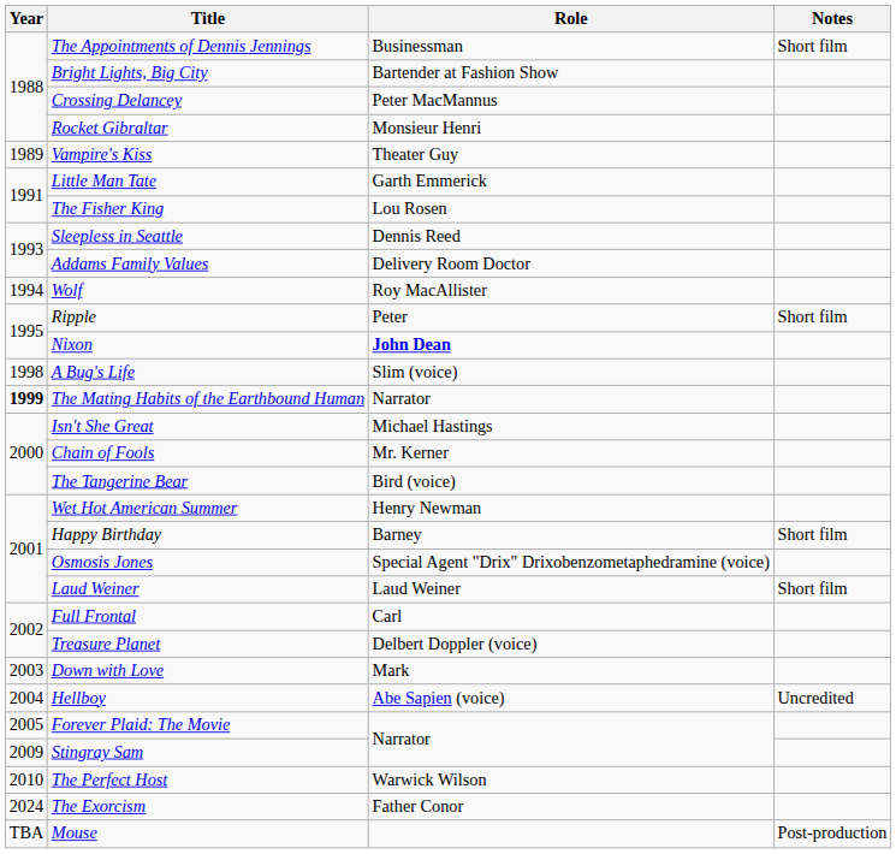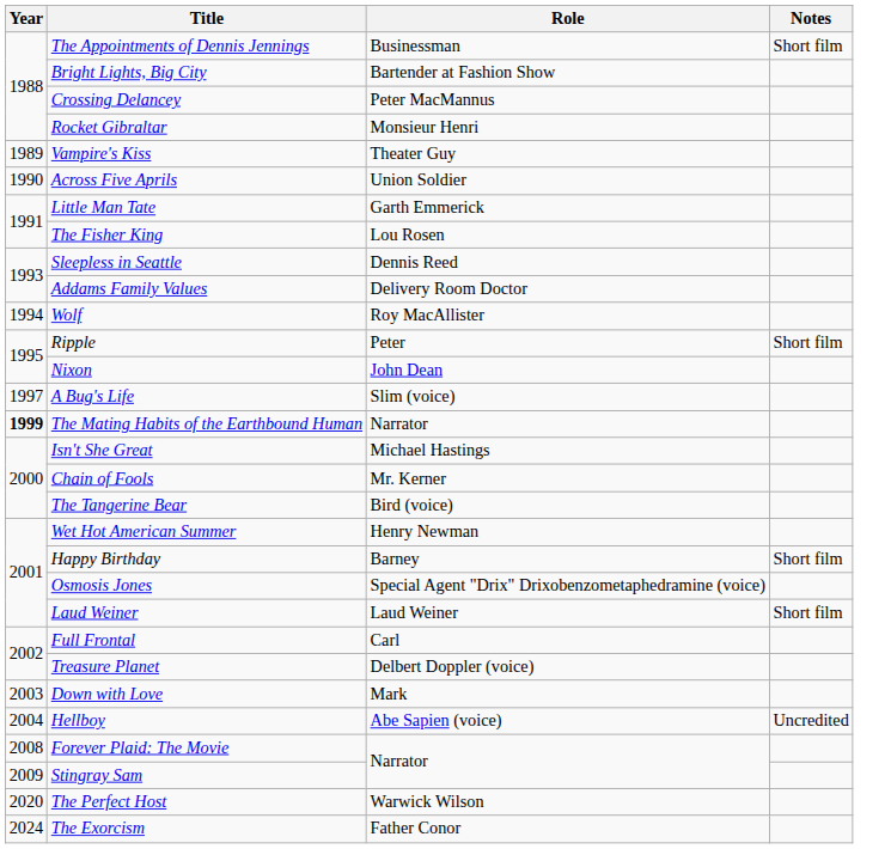 <table class="wikitable sortable">
 <tr>
 <th>Year</th>
 <th>Title</th>
 <th>Role</th>
 <th>Notes</th>
 </tr>
 <tr>
 <td rowspan="4">1988</td>
 <td><em><a href='#'>The Appointments of Dennis Jennings</a></em></td>
 <td>Businessman</td>
 <td>Short film</td>
 </tr>
 <tr>
 <td><em><a href='#'>Bright Lights, Big City</a></em></td>
 <td>Bartender at Fashion Show</td>
 <td></td>
 </tr>
 <tr>
 <td><em><a href='#'>Crossing Delancey</a></em></td>
 <td>Peter MacMannus</td>
 <td></td>
 </tr>
 <tr>
 <td><em><a href='#'>Rocket Gibraltar</a></em></td>
 <td>Monsieur Henri</td>
 <td></td>
 </tr>
 <tr>
 <td>1989</td>
 <td><em><a href='#'>Vampire's Kiss</a></em></td>
 <td>Theater Guy</td>
+<td></td>
+</tr>
+<tr>
+<td>1990</td>
+<td><em><a href='#'>Across Five Aprils</a></em></td>
+<td>Union Soldier</td>
 <td></td>
 </tr>
 <tr>
 <td rowspan="2">1991</td>
 <td><em><a href='#'>Little Man Tate</a></em></td>
 <td>Garth Emmerick</td>
 <td></td>
 </tr>
 <tr>
 <td><em><a href='#'>The Fisher King</a></em></td>
 <td>Lou Rosen</td>
 <td></td>
 </tr>
 <tr>
 <td rowspan="2">1993</td>
 <td><em><a href='#'>Sleepless in Seattle</a></em></td>
 <td>Dennis Reed</td>
 <td></td>
 </tr>
 <tr>
 <td><em><a href='#'>Addams Family Values</a></em></td>
 <td>Delivery Room Doctor</td>
 <td></td>
 </tr>
 <tr>
 <td>1994</td>
 <td><em><a href='#'>Wolf</a></em></td>
 <td>Roy MacAllister</td>
 <td></td>
 </tr>
 <tr>
 <td rowspan="2">1995</td>
 <td><em>Ripple</em></td>
 <td>Peter</td>
 <td>Short film</td>
 </tr>
 <tr>
 <td><em><a href='#'>Nixon</a></em></td>
-<td><strong><a href='#'>John Dean</a></strong></td>
+<td><a href='#'>John Dean</a></td>
 <td></td>
 </tr>
 <tr>
-<td>1998</td>
+<td>1997</td>
 <td><em><a href='#'>A Bug's Life</a></em></td>
 <td>Slim (voice)</td>
 <td></td>
 </tr>
 <tr>
 <td><strong>1999</strong></td>
 <td><em><a href='#'>The Mating Habits of the Earthbound Human</a></em></td>
 <td>Narrator</td>
 <td></td>
 </tr>
 <tr>
 <td rowspan="3">2000</td>
 <td><em><a href='#'>Isn't She Great</a></em></td>
 <td>Michael Hastings</td>
 <td></td>
 </tr>
 <tr>
 <td><em><a href='#'>Chain of Fools</a></em></td>
 <td>Mr. Kerner</td>
 <td></td>
 </tr>
 <tr>
 <td><em><a href='#'>The Tangerine Bear</a></em></td>
 <td>Bird (voice)</td>
 <td></td>
 </tr>
 <tr>
 <td rowspan="4">2001</td>
 <td><em><a href='#'>Wet Hot American Summer</a></em></td>
 <td>Henry Newman</td>
 <td></td>
 </tr>
 <tr>
 <td><em>Happy Birthday</em></td>
 <td>Barney</td>
 <td>Short film</td>
 </tr>
 <tr>
 <td><em><a href='#'>Osmosis Jones</a></em></td>
 <td>Special Agent "Drix" Drixobenzometaphedramine (voice)</td>
 <td></td>
 </tr>
 <tr>
 <td><em><a href='#'>Laud Weiner</a></em></td>
 <td>Laud Weiner</td>
 <td>Short film</td>
 </tr>
 <tr>
 <td rowspan="2">2002</td>
 <td><em><a href='#'>Full Frontal</a></em></td>
 <td>Carl</td>
 <td></td>
 </tr>
 <tr>
 <td><em><a href='#'>Treasure Planet</a></em></td>
 <td>Delbert Doppler (voice)</td>
 <td></td>
 </tr>
 <tr>
 <td>2003</td>
 <td><em><a href='#'>Down with Love</a></em></td>
 <td>Mark</td>
 <td></td>
 </tr>
 <tr>
 <td>2004</td>
 <td><em><a href='#'>Hellboy</a></em></td>
 <td><a href='#'>Abe Sapien</a> (voice)</td>
 <td>Uncredited</td>
 </tr>
 <tr>
-<td>2005</td>
+<td>2008</td>
 <td><em><a href='#'>Forever Plaid: The Movie</a></em></td>
 <td rowspan="2">Narrator</td>
 <td></td>
 </tr>
 <tr>
 <td>2009</td>
 <td><em><a href='#'>Stingray Sam</a></em></td>
 <td></td>
 </tr>
 <tr>
-<td>2010</td>
+<td>2020</td>
 <td><em><a href='#'>The Perfect Host</a></em></td>
 <td>Warwick Wilson</td>
 <td></td>
 </tr>
 <tr>
 <td>2024</td>
 <td><em><a href='#'>The Exorcism</a></em></td>
 <td>Father Conor</td>
 <td></td>
 </tr>
-<tr>
-<td>TBA</td>
-<td><em><a href='#'>Mouse</a></em></td>
-<td></td>
-<td>Post-production</td>
-</tr>
 </table>
